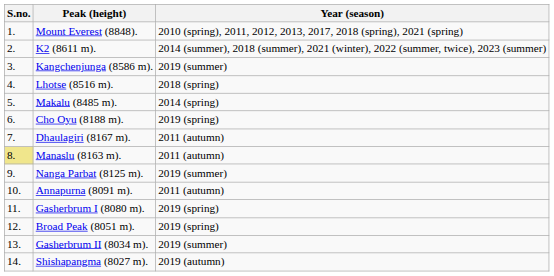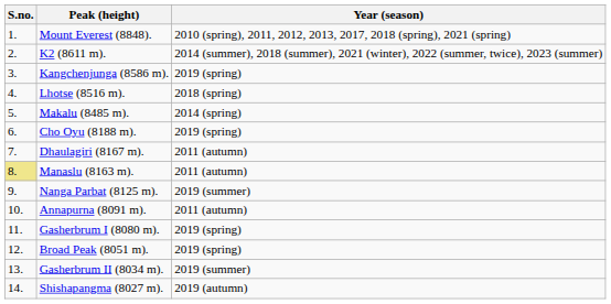 <table class="wikitable">
 <tr>
 <th>S.no.</th>
 <th>Peak (height)</th>
 <th>Year (season)</th>
 </tr>
 <tr>
 <td>1.</td>
 <td><a href='#'>Mount Everest</a> (8848).</td>
 <td>2010 (spring), 2011, 2012, 2013, 2017, 2018 (spring), 2021 (spring)</td>
 </tr>
 <tr>
 <td>2.</td>
 <td><a href='#'>K2</a> (8611 m).</td>
 <td>2014 (summer), 2018 (summer), 2021 (winter), 2022 (summer, twice), 2023 (summer)</td>
 </tr>
 <tr>
 <td>3.</td>
 <td><a href='#'>Kangchenjunga</a> (8586 m).</td>
-<td>2019 (summer)</td>
+<td>2019 (spring)</td>
 </tr>
 <tr>
 <td>4.</td>
 <td><a href='#'>Lhotse</a> (8516 m).</td>
 <td>2018 (spring)</td>
 </tr>
 <tr>
 <td>5.</td>
 <td><a href='#'>Makalu</a> (8485 m).</td>
 <td>2014 (spring)</td>
 </tr>
 <tr>
 <td>6.</td>
 <td><a href='#'>Cho Oyu</a> (8188 m).</td>
 <td>2019 (spring)</td>
 </tr>
 <tr>
 <td>7.</td>
 <td><a href='#'>Dhaulagiri</a> (8167 m).</td>
 <td>2011 (autumn)</td>
 </tr>
 <tr>
 <td style="background: khaki;">8.</td>
 <td><a href='#'>Manaslu</a> (8163 m).</td>
 <td>2011 (autumn)</td>
 </tr>
 <tr>
 <td>9.</td>
 <td><a href='#'>Nanga Parbat</a> (8125 m).</td>
 <td>2019 (summer)</td>
 </tr>
 <tr>
 <td>10.</td>
 <td><a href='#'>Annapurna</a> (8091 m).</td>
 <td>2011 (autumn)</td>
 </tr>
 <tr>
 <td>11.</td>
 <td><a href='#'>Gasherbrum I</a> (8080 m).</td>
 <td>2019 (spring)</td>
 </tr>
 <tr>
 <td>12.</td>
 <td><a href='#'>Broad Peak</a> (8051 m).</td>
 <td>2019 (spring)</td>
 </tr>
 <tr>
 <td>13.</td>
 <td><a href='#'>Gasherbrum II</a> (8034 m).</td>
 <td>2019 (summer)</td>
 </tr>
 <tr>
 <td>14.</td>
 <td><a href='#'>Shishapangma</a> (8027 m).</td>
 <td>2019 (autumn)</td>
 </tr>
 </table>
